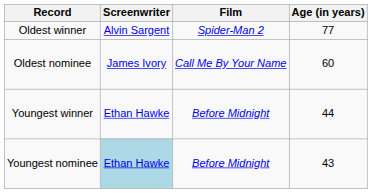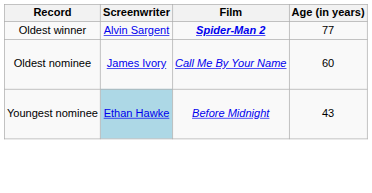 <table class="wikitable sortable plainrowheaders" style="text-align:center">
 <tr>
 <th scope="col">Record</th>
 <th scope="col">Screenwriter</th>
 <th scope="col">Film</th>
 <th scope="col">Age (in years)</th>
 </tr>
 <tr>
 <td>Oldest winner</td>
 <td><a href='#'>Alvin Sargent</a></td>
-<td><em><a href='#'>Spider-Man 2</a></em></td>
+<td><strong><em><a href='#'>Spider-Man 2</a></em></strong></td>
 <td>77</td>
 </tr>
 <tr style="height:4.5em;">
 <td>Oldest nominee</td>
 <td><a href='#'>James Ivory</a></td>
 <td><em><a href='#'>Call Me By Your Name</a></em></td>
 <td>60</td>
 </tr>
 <tr style="height:4.5em;">
-<td>Youngest winner</td>
-<td><a href='#'>Ethan Hawke</a></td>
-<td><em><a href='#'>Before Midnight</a></em></td>
-<td>44</td>
-</tr>
-<tr style="height:4.5em;">
 <td>Youngest nominee</td>
 <td style="background: lightblue;"><a href='#'>Ethan Hawke</a></td>
 <td><em><a href='#'>Before Midnight</a></em></td>
 <td>43</td>
 </tr>
 </table>
